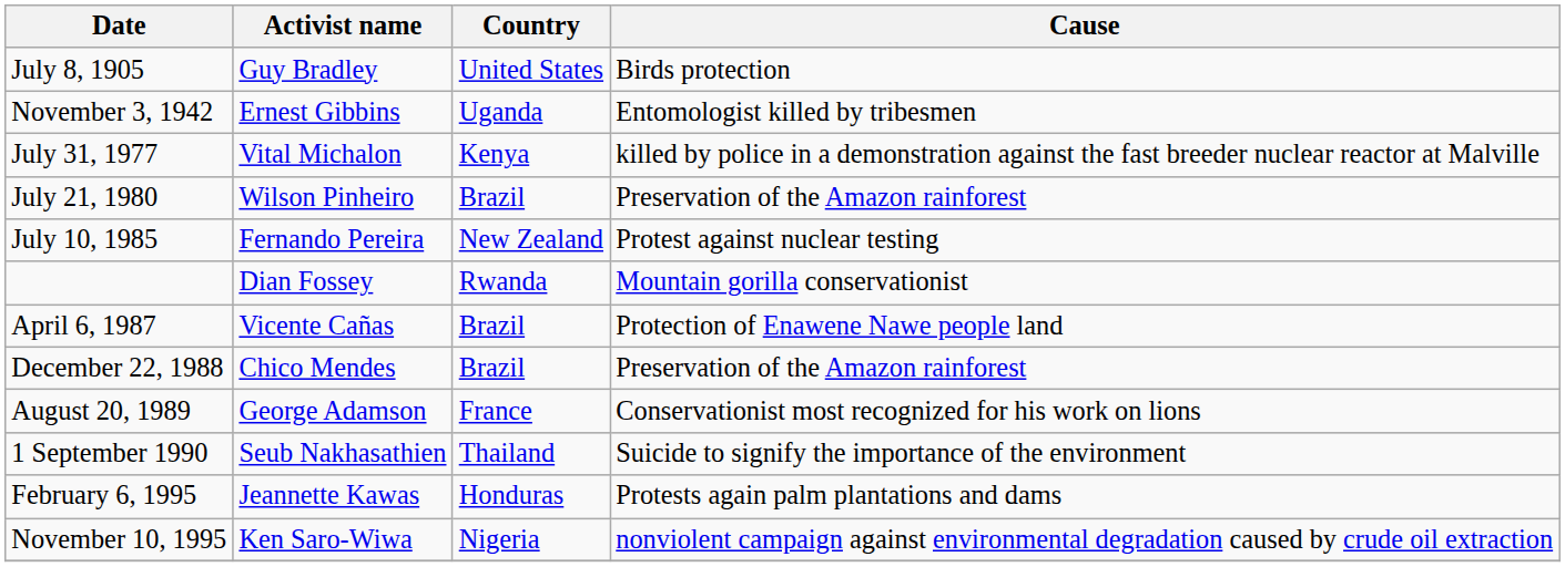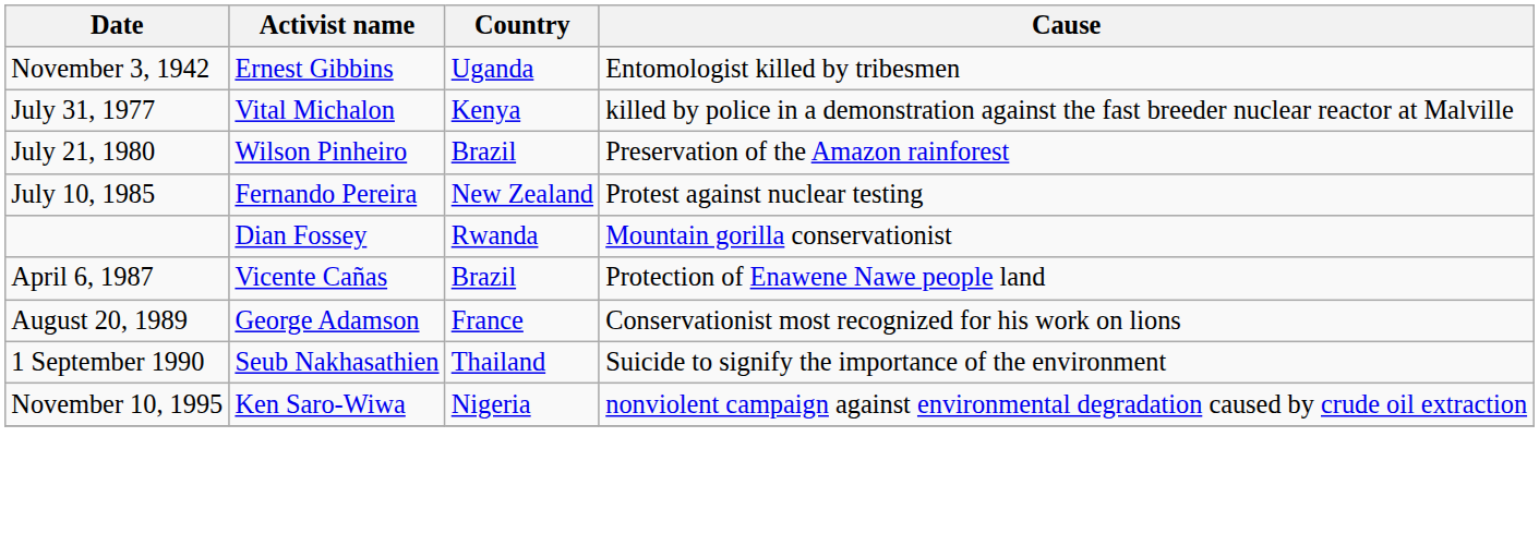 <table class="wikitable">
 <tr>
 <th>Date</th>
 <th>Activist name</th>
 <th>Country</th>
 <th>Cause</th>
-</tr>
-<tr>
-<td>July 8, 1905</td>
-<td><a href='#'>Guy Bradley</a></td>
-<td><a href='#'>United States</a></td>
-<td>Birds protection</td>
 </tr>
 <tr>
 <td>November 3, 1942</td>
 <td><a href='#'>Ernest Gibbins</a></td>
 <td><a href='#'>Uganda</a></td>
 <td>Entomologist killed by tribesmen</td>
 </tr>
 <tr>
 <td>July 31, 1977</td>
 <td><a href='#'>Vital Michalon</a></td>
 <td><a href='#'>Kenya</a></td>
 <td>killed by police in a demonstration against the fast breeder nuclear reactor at Malville</td>
 </tr>
 <tr>
 <td>July 21, 1980</td>
 <td><a href='#'>Wilson Pinheiro</a></td>
 <td><a href='#'>Brazil</a></td>
 <td>Preservation of the <a href='#'>Amazon rainforest</a></td>
 </tr>
 <tr>
 <td>July 10, 1985</td>
 <td><a href='#'>Fernando Pereira</a></td>
 <td><a href='#'>New Zealand</a></td>
 <td>Protest against nuclear testing</td>
 </tr>
 <tr>
 <td></td>
 <td><a href='#'>Dian Fossey</a></td>
 <td><a href='#'>Rwanda</a></td>
 <td><a href='#'>Mountain gorilla</a> conservationist</td>
 </tr>
 <tr>
 <td>April 6, 1987</td>
 <td><a href='#'>Vicente Cañas</a></td>
 <td><a href='#'>Brazil</a></td>
 <td>Protection of <a href='#'>Enawene Nawe people</a> land</td>
 </tr>
 <tr>
-<td>December 22, 1988</td>
-<td><a href='#'>Chico Mendes</a></td>
-<td><a href='#'>Brazil</a></td>
-<td>Preservation of the <a href='#'>Amazon rainforest</a></td>
-</tr>
-<tr>
 <td>August 20, 1989</td>
 <td><a href='#'>George Adamson</a></td>
 <td><a href='#'>France</a></td>
 <td>Conservationist most recognized for his work on lions</td>
 </tr>
 <tr>
 <td>1 September 1990</td>
 <td><a href='#'>Seub Nakhasathien</a></td>
 <td><a href='#'>Thailand</a></td>
 <td>Suicide to signify the importance of the environment</td>
 </tr>
 <tr>
-<td>February 6, 1995</td>
-<td><a href='#'>Jeannette Kawas</a></td>
-<td><a href='#'>Honduras</a></td>
-<td>Protests again palm plantations and dams</td>
-</tr>
-<tr>
 <td>November 10, 1995</td>
 <td><a href='#'>Ken Saro-Wiwa</a></td>
 <td><a href='#'>Nigeria</a></td>
 <td><a href='#'>nonviolent campaign</a> against <a href='#'>environmental degradation</a> caused by <a href='#'>crude oil extraction</a></td>
 </tr>
 <tr>
 </tr>
 </table>
